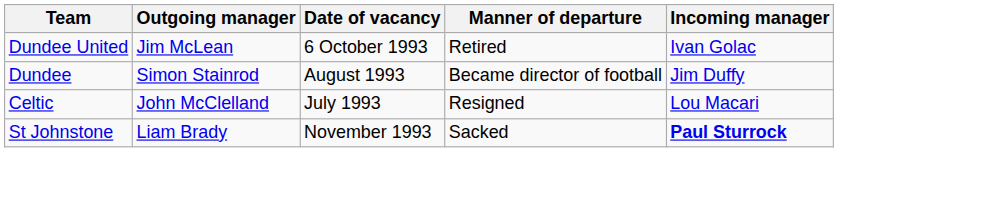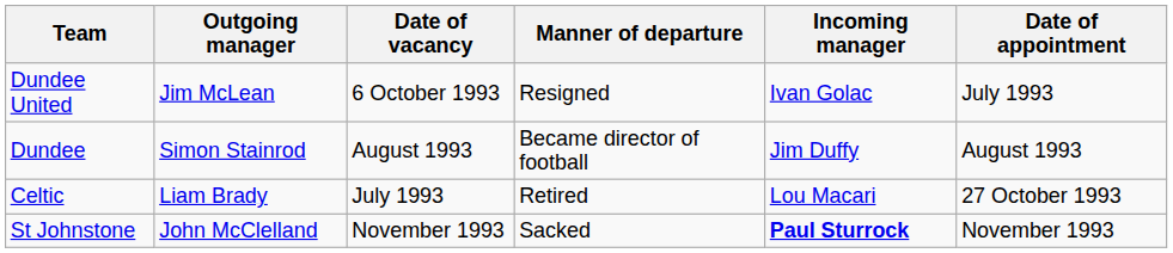 <table class="wikitable sortable">
 <tr>
 <th>Team</th>
 <th>Outgoing manager</th>
 <th>Date of vacancy</th>
 <th>Manner of departure</th>
 <th>Incoming manager</th>
+<th>Date of appointment</th>
 </tr>
 <tr>
 <td><a href='#'>Dundee United</a></td>
 <td> <a href='#'>Jim McLean</a></td>
 <td>6 October 1993</td>
-<td>Retired</td>
+<td>Resigned</td>
 <td> <a href='#'>Ivan Golac</a></td>
+<td>July 1993</td>
 </tr>
 <tr>
 <td><a href='#'>Dundee</a></td>
 <td> <a href='#'>Simon Stainrod</a></td>
 <td>August 1993</td>
 <td>Became director of football</td>
 <td> <a href='#'>Jim Duffy</a></td>
+<td>August 1993</td>
 </tr>
 <tr>
 <td><a href='#'>Celtic</a></td>
-<td> <a href='#'>John McClelland</a></td>
+<td> <a href='#'>Liam Brady</a></td>
 <td>July 1993</td>
-<td>Resigned</td>
+<td>Retired</td>
 <td> <a href='#'>Lou Macari</a></td>
+<td>27 October 1993</td>
 </tr>
 <tr>
 <td><a href='#'>St Johnstone</a></td>
-<td> <a href='#'>Liam Brady</a></td>
+<td> <a href='#'>John McClelland</a></td>
 <td>November 1993</td>
 <td>Sacked</td>
 <td><strong> <a href='#'>Paul Sturrock</a></strong></td>
+<td>November 1993</td>
 </tr>
 </table>
